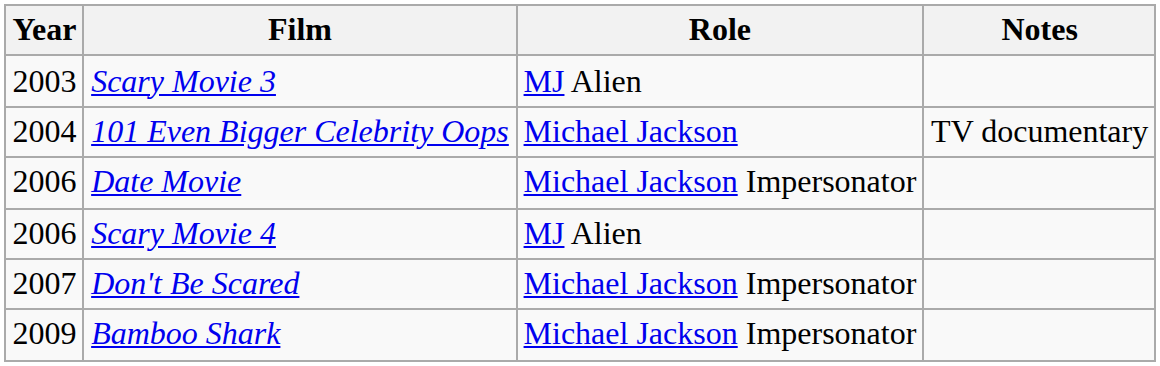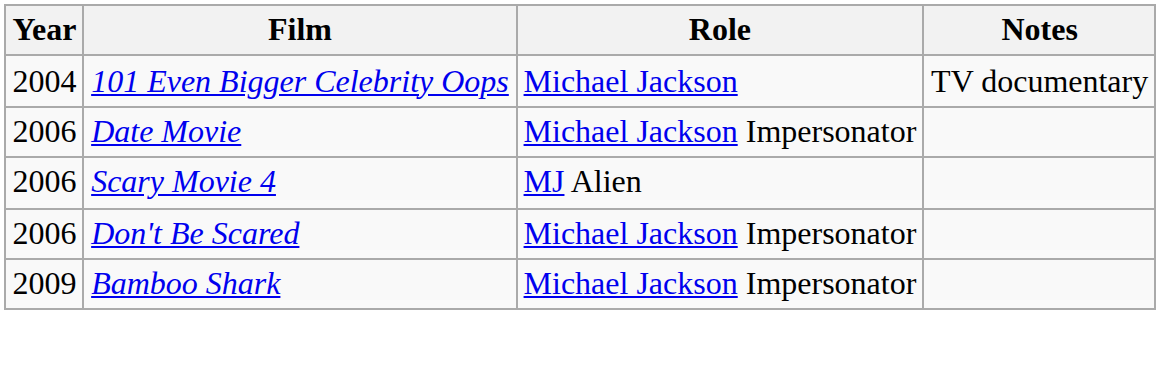 <table class="wikitable sortable">
 <tr>
 <th>Year</th>
 <th>Film</th>
 <th>Role</th>
 <th class="unsortable">Notes</th>
-</tr>
-<tr>
-<td>2003</td>
-<td><em><a href='#'>Scary Movie 3</a></em></td>
-<td><a href='#'>MJ</a> Alien</td>
-<td></td>
 </tr>
 <tr>
 <td>2004</td>
 <td><em><a href='#'>101 Even Bigger Celebrity Oops</a></em></td>
 <td><a href='#'>Michael Jackson</a></td>
 <td>TV documentary</td>
 </tr>
 <tr>
 <td>2006</td>
 <td><em><a href='#'>Date Movie</a></em></td>
 <td><a href='#'>Michael Jackson</a> Impersonator</td>
 <td></td>
 </tr>
 <tr>
 <td>2006</td>
 <td><em><a href='#'>Scary Movie 4</a></em></td>
 <td><a href='#'>MJ</a> Alien</td>
 <td></td>
 </tr>
 <tr>
-<td>2007</td>
+<td>2006</td>
 <td><em><a href='#'>Don't Be Scared</a></em></td>
 <td><a href='#'>Michael Jackson</a> Impersonator</td>
 <td></td>
 </tr>
 <tr>
 <td>2009</td>
 <td><em><a href='#'>Bamboo Shark</a></em></td>
 <td><a href='#'>Michael Jackson</a> Impersonator</td>
 <td></td>
 </tr>
 </table>
